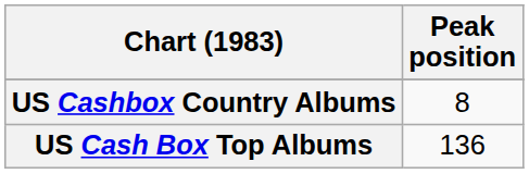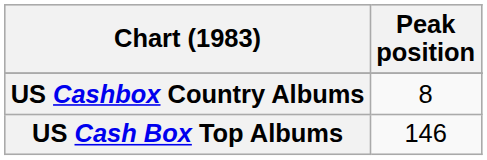 <table class="wikitable sortable plainrowheaders">
 <tr>
 <th scope="col">Chart (1983)</th>
 <th scope="col">Peak<br>position</th>
 </tr>
 <tr>
 </tr>
 <tr>
 </tr>
 <tr>
 <th scope="row">US <em><a href='#'>Cashbox</a></em> Country Albums</th>
 <td align="center">8</td>
 </tr>
 <tr>
 <th scope="row">US <em><a href='#'>Cash Box</a></em> Top Albums </th>
-<td align="center">136</td>
+<td align="center">146</td>
 </tr>
 </table>
